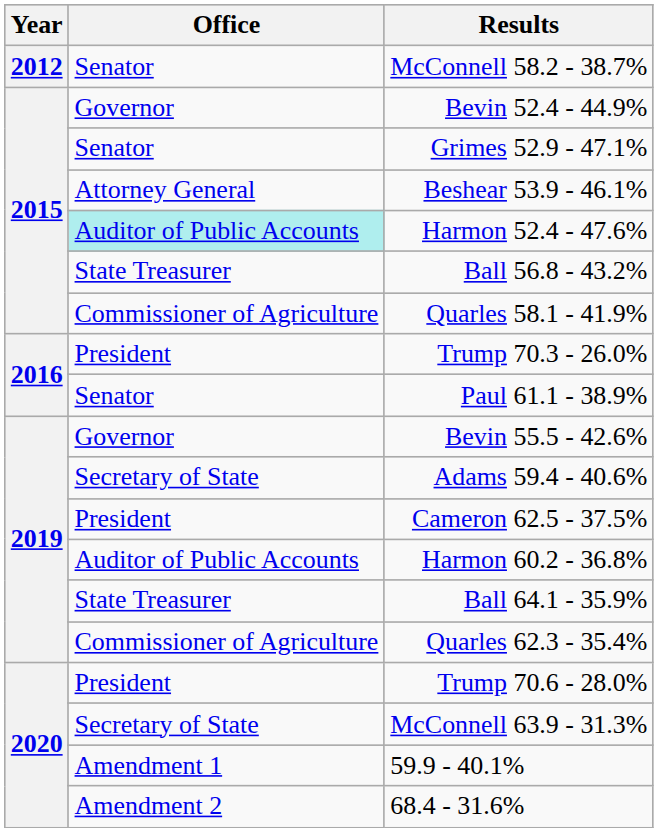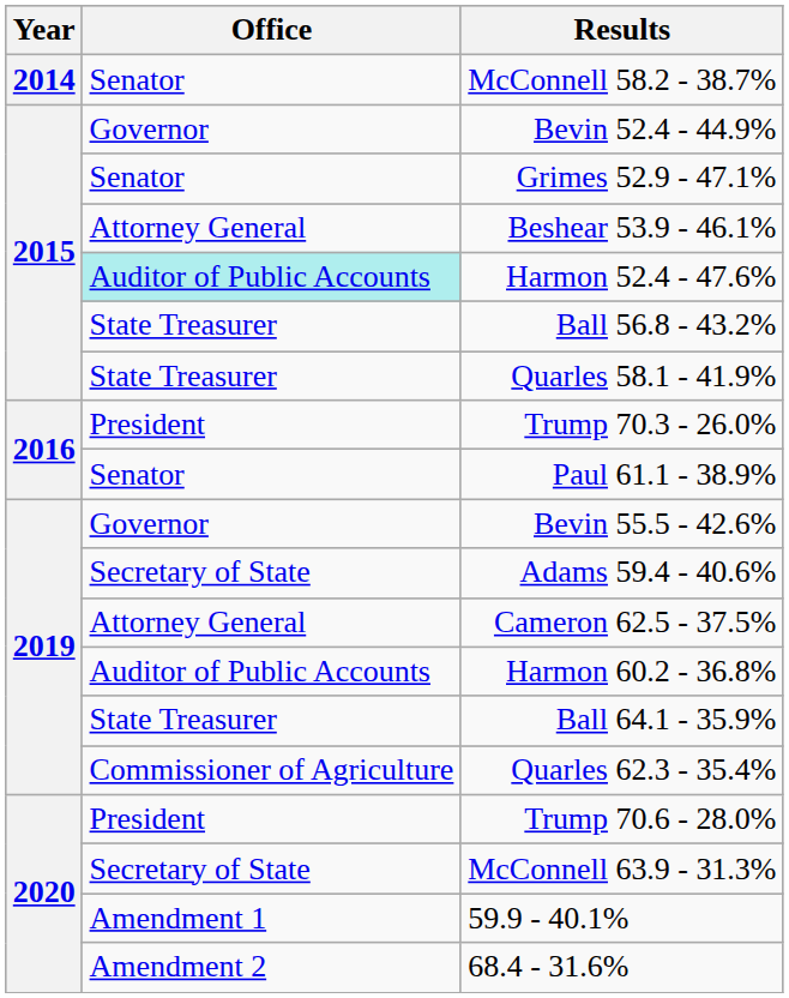 <table class=wikitable>
 <tr>
 <th>Year</th>
 <th>Office</th>
 <th>Results</th>
 </tr>
 <tr>
-<th><a href='#'>2012</a></th>
+<th><a href='#'>2014</a></th>
 <td><a href='#'>Senator</a></td>
 <td align="right" ><a href='#'>McConnell</a> 58.2 - 38.7%</td>
 </tr>
 <tr>
 <th rowspan=6><a href='#'>2015</a></th>
 <td><a href='#'>Governor</a></td>
 <td align="right" ><a href='#'>Bevin</a> 52.4 - 44.9%</td>
 </tr>
 <tr>
 <td><a href='#'>Senator</a></td>
 <td align="right" ><a href='#'>Grimes</a> 52.9 - 47.1%</td>
 </tr>
 <tr>
 <td><a href='#'>Attorney General</a></td>
 <td align="right" ><a href='#'>Beshear</a> 53.9 - 46.1%</td>
 </tr>
 <tr>
 <td style="background: paleturquoise;"><a href='#'>Auditor of Public Accounts</a></td>
 <td align="right" ><a href='#'>Harmon</a> 52.4 - 47.6%</td>
 </tr>
 <tr>
 <td><a href='#'>State Treasurer</a></td>
 <td align="right" ><a href='#'>Ball</a> 56.8 - 43.2%</td>
 </tr>
 <tr>
-<td><a href='#'>Commissioner of Agriculture</a></td>
+<td><a href='#'>State Treasurer</a></td>
 <td align="right" ><a href='#'>Quarles</a> 58.1 - 41.9%</td>
 </tr>
 <tr>
 <th rowspan=2><a href='#'>2016</a></th>
 <td><a href='#'>President</a></td>
 <td align="right" ><a href='#'>Trump</a> 70.3 - 26.0%</td>
 </tr>
 <tr>
 <td><a href='#'>Senator</a></td>
 <td align="right" ><a href='#'>Paul</a> 61.1 - 38.9%</td>
 </tr>
 <tr>
 <th rowspan=6><a href='#'>2019</a></th>
 <td><a href='#'>Governor</a></td>
 <td align="right" ><a href='#'>Bevin</a> 55.5 - 42.6%</td>
 </tr>
 <tr>
 <td><a href='#'>Secretary of State</a></td>
 <td align="right" ><a href='#'>Adams</a> 59.4 - 40.6%</td>
 </tr>
 <tr>
-<td><a href='#'>President</a></td>
+<td><a href='#'>Attorney General</a></td>
 <td align="right" ><a href='#'>Cameron</a> 62.5 - 37.5%</td>
 </tr>
 <tr>
 <td><a href='#'>Auditor of Public Accounts</a></td>
 <td align="right" ><a href='#'>Harmon</a> 60.2 - 36.8%</td>
 </tr>
 <tr>
 <td><a href='#'>State Treasurer</a></td>
 <td align="right" ><a href='#'>Ball</a> 64.1 - 35.9%</td>
 </tr>
 <tr>
 <td><a href='#'>Commissioner of Agriculture</a></td>
 <td align="right" ><a href='#'>Quarles</a> 62.3 - 35.4%</td>
 </tr>
 <tr>
 <th rowspan=4><a href='#'>2020</a></th>
 <td><a href='#'>President</a></td>
 <td align="right" ><a href='#'>Trump</a> 70.6 - 28.0%</td>
 </tr>
 <tr>
 <td><a href='#'>Secretary of State</a></td>
 <td align="right" ><a href='#'>McConnell</a> 63.9 - 31.3%</td>
 </tr>
 <tr>
 <td><a href='#'>Amendment 1</a></td>
 <td> 59.9 - 40.1%</td>
 </tr>
 <tr>
 <td><a href='#'>Amendment 2</a></td>
 <td> 68.4 - 31.6%</td>
 </tr>
 </table>
